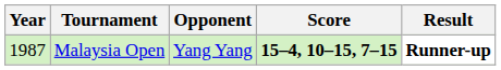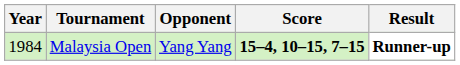 <table class="sortable wikitable" style="font-size: 90%;">
 <tr>
 <th>Year</th>
 <th>Tournament</th>
 <th>Opponent</th>
 <th>Score</th>
 <th>Result</th>
 </tr>
 <tr style="background:#D4F1C5">
-<td align="center">1987</td>
+<td align="center">1984</td>
 <td><a href='#'>Malaysia Open</a></td>
 <td> <a href='#'>Yang Yang</a></td>
 <td><strong>15–4, 10–15, 7–15</strong></td>
 <td style="text-align:left; background:white"> <strong>Runner-up</strong></td>
 </tr>
 </table>
